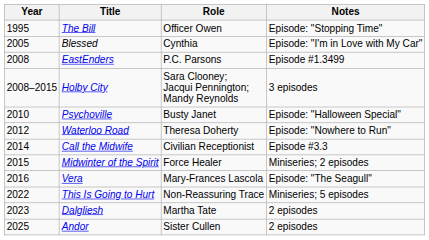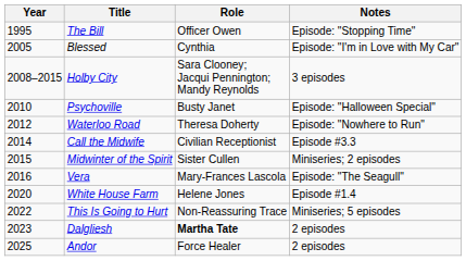 <table class="wikitable sortable">
 <tr>
 <th>Year</th>
 <th>Title</th>
 <th>Role</th>
 <th class="unsortable">Notes</th>
 </tr>
 <tr>
 <td>1995</td>
 <td><em><a href='#'>The Bill</a></em></td>
 <td>Officer Owen</td>
 <td>Episode: "Stopping Time"</td>
 </tr>
 <tr>
 <td>2005</td>
 <td><em>Blessed</em></td>
 <td>Cynthia</td>
 <td>Episode: "I'm in Love with My Car"</td>
-</tr>
-<tr>
-<td>2008</td>
-<td><em><a href='#'>EastEnders</a></em></td>
-<td>P.C. Parsons</td>
-<td>Episode #1.3499</td>
 </tr>
 <tr>
 <td>2008–2015</td>
 <td><em><a href='#'>Holby City</a></em></td>
 <td>Sara Clooney;<br>Jacqui Pennington;<br>Mandy Reynolds</td>
 <td>3 episodes</td>
 </tr>
 <tr>
 <td>2010</td>
 <td><em><a href='#'>Psychoville</a></em></td>
 <td>Busty Janet</td>
 <td>Episode: "Halloween Special"</td>
 </tr>
 <tr>
 <td>2012</td>
 <td><em><a href='#'>Waterloo Road</a></em></td>
 <td>Theresa Doherty</td>
 <td>Episode: "Nowhere to Run"</td>
 </tr>
 <tr>
 <td>2014</td>
 <td><em><a href='#'>Call the Midwife</a></em></td>
 <td>Civilian Receptionist</td>
 <td>Episode #3.3</td>
 </tr>
 <tr>
 <td>2015</td>
 <td><em><a href='#'>Midwinter of the Spirit</a></em></td>
-<td>Force Healer</td>
+<td>Sister Cullen</td>
 <td>Miniseries; 2 episodes</td>
 </tr>
 <tr>
 <td>2016</td>
 <td><em><a href='#'>Vera</a></em></td>
 <td>Mary-Frances Lascola</td>
 <td>Episode: "The Seagull"</td>
+</tr>
+<tr>
+<td>2020</td>
+<td><em><a href='#'>White House Farm</a></em></td>
+<td>Helene Jones</td>
+<td>Episode #1.4</td>
 </tr>
 <tr>
 <td>2022</td>
 <td><em><a href='#'>This Is Going to Hurt</a></em></td>
 <td>Non-Reassuring Trace</td>
 <td>Miniseries; 5 episodes</td>
 </tr>
 <tr>
 <td>2023</td>
 <td><em><a href='#'>Dalgliesh</a></em></td>
-<td>Martha Tate</td>
+<td><strong>Martha Tate</strong></td>
 <td>2 episodes</td>
 </tr>
 <tr>
 <td>2025</td>
 <td><em><a href='#'>Andor</a></em></td>
-<td>Sister Cullen</td>
+<td>Force Healer</td>
 <td>2 episodes</td>
 </tr>
 </table>
